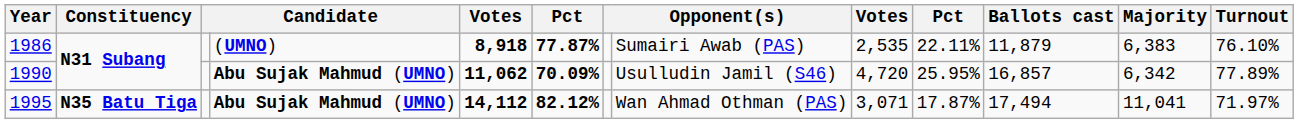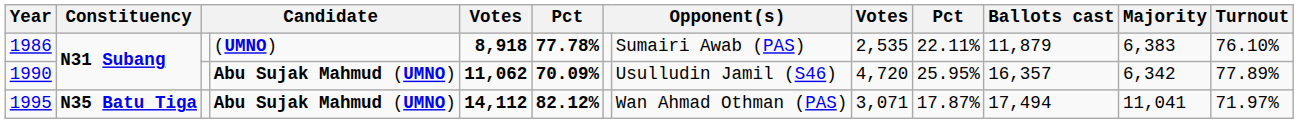 <table class="wikitable" style="margin:0.5em ; font-size:95%">
 <tr>
 <th>Year</th>
 <th>Constituency</th>
 <th colspan=2>Candidate</th>
 <th>Votes</th>
 <th>Pct</th>
 <th colspan=2>Opponent(s)</th>
 <th>Votes</th>
 <th>Pct</th>
 <th>Ballots cast</th>
 <th>Majority</th>
 <th>Turnout</th>
 </tr>
 <tr>
 <td><a href='#'>1986</a></td>
 <td rowspan=2><strong>N31 <a href='#'>Subang</a></strong></td>
 <td></td>
 <td> (<a href='#'><strong>UMNO</strong></a>)</td>
 <td align="right"><strong>8,918</strong></td>
-<td><strong>77.87%</strong></td>
+<td><strong>77.78%</strong></td>
 <td></td>
 <td>Sumairi Awab (<a href='#'>PAS</a>)</td>
 <td align="right">2,535</td>
 <td>22.11%</td>
 <td>11,879</td>
 <td>6,383</td>
 <td>76.10%</td>
 </tr>
 <tr>
 <td><a href='#'>1990</a></td>
 <td></td>
 <td><strong>Abu Sujak Mahmud</strong> (<a href='#'><strong>UMNO</strong></a>)</td>
 <td align="right"><strong>11,062</strong></td>
 <td><strong>70.09%</strong></td>
 <td></td>
 <td>Usulludin Jamil (<a href='#'>S46</a>)</td>
 <td align="right">4,720</td>
 <td>25.95%</td>
-<td>16,857</td>
+<td>16,357</td>
 <td>6,342</td>
 <td>77.89%</td>
 </tr>
 <tr>
 <td><a href='#'>1995</a></td>
 <td><strong>N35 <a href='#'>Batu Tiga</a></strong></td>
 <td></td>
 <td><strong>Abu Sujak Mahmud</strong> (<a href='#'><strong>UMNO</strong></a>)</td>
 <td align="right"><strong>14,112</strong></td>
 <td><strong>82.12%</strong></td>
 <td></td>
 <td>Wan Ahmad Othman (<a href='#'>PAS</a>)</td>
 <td align="right">3,071</td>
 <td>17.87%</td>
 <td>17,494</td>
 <td>11,041</td>
 <td>71.97%</td>
 </tr>
 </table>
